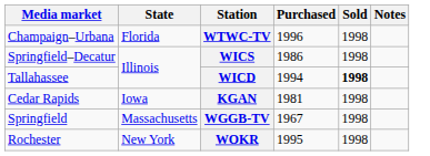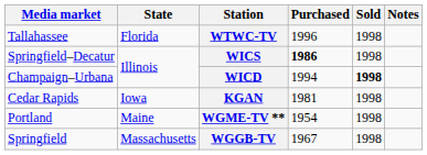 <table class="wikitable sortable">
 <tr>
 <th scope="col"><a href='#'>Media market</a></th>
 <th scope="col">State</th>
 <th scope="col">Station</th>
 <th scope="col">Purchased</th>
 <th scope="col">Sold</th>
 <th scope="col" class="unsortable">Notes</th>
 </tr>
 <tr>
-<td><a href='#'>Champaign</a>–<a href='#'>Urbana</a></td>
+<td><a href='#'>Tallahassee</a></td>
 <td><a href='#'>Florida</a></td>
 <th><a href='#'>WTWC-TV</a></th>
 <td>1996</td>
 <td>1998</td>
 <td></td>
 </tr>
 <tr>
 <td><a href='#'>Springfield</a>–<a href='#'>Decatur</a></td>
 <td rowspan="2"><a href='#'>Illinois</a></td>
 <th><a href='#'>WICS</a></th>
-<td>1986</td>
+<td><strong>1986</strong></td>
 <td>1998</td>
 <td></td>
 </tr>
 <tr>
-<td><a href='#'>Tallahassee</a></td>
+<td><a href='#'>Champaign</a>–<a href='#'>Urbana</a></td>
 <th><a href='#'>WICD</a></th>
 <td>1994</td>
 <td><strong>1998</strong></td>
 <td></td>
 </tr>
 <tr>
 <td><a href='#'>Cedar Rapids</a></td>
 <td><a href='#'>Iowa</a></td>
 <th><a href='#'>KGAN</a></th>
 <td>1981</td>
 <td>1998</td>
 <td></td>
 </tr>
 <tr>
+<td><a href='#'>Portland</a></td>
+<td><a href='#'>Maine</a></td>
+<th><a href='#'>WGME-TV</a> **</th>
+<td>1954</td>
+<td>1998</td>
+<td></td>
+</tr>
+<tr>
 <td><a href='#'>Springfield</a></td>
 <td><a href='#'>Massachusetts</a></td>
 <th><a href='#'>WGGB-TV</a></th>
 <td>1967</td>
 <td>1998</td>
 <td></td>
 </tr>
-<tr>
-<td><a href='#'>Rochester</a></td>
-<td><a href='#'>New York</a></td>
-<th><a href='#'>WOKR</a></th>
-<td>1995</td>
-<td>1998</td>
-<td></td>
-</tr>
 </table>
